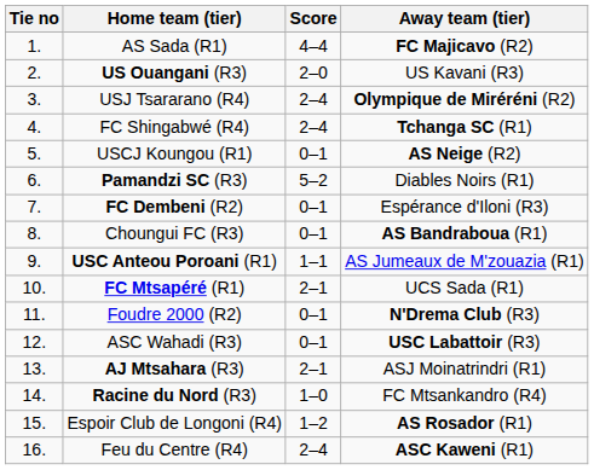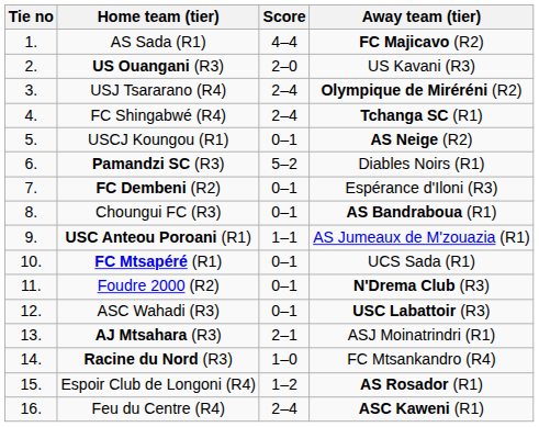 <table class="wikitable" style="text-align: center">
 <tr>
 <th>Tie no</th>
 <th>Home team (tier)</th>
 <th>Score</th>
 <th>Away team (tier)</th>
 </tr>
 <tr>
 <td>1.</td>
 <td> AS Sada (R1)</td>
 <td>4–4 </td>
 <td><strong>FC Majicavo</strong> (R2) </td>
 </tr>
 <tr>
 <td>2.</td>
 <td> <strong>US Ouangani</strong> (R3)</td>
 <td>2–0</td>
 <td>US Kavani (R3) </td>
 </tr>
 <tr>
 <td>3.</td>
 <td> USJ Tsararano (R4)</td>
 <td>2–4 </td>
 <td><strong>Olympique de Miréréni</strong> (R2) </td>
 </tr>
 <tr>
 <td>4.</td>
 <td> FC Shingabwé (R4)</td>
 <td>2–4</td>
 <td><strong>Tchanga SC</strong> (R1) </td>
 </tr>
 <tr>
 <td>5.</td>
 <td> USCJ Koungou (R1)</td>
 <td>0–1</td>
 <td><strong>AS Neige</strong> (R2) </td>
 </tr>
 <tr>
 <td>6.</td>
 <td> <strong>Pamandzi SC</strong> (R3)</td>
 <td>5–2 </td>
 <td>Diables Noirs (R1) </td>
 </tr>
 <tr>
 <td>7.</td>
 <td> <strong>FC Dembeni</strong> (R2)</td>
 <td>0–1</td>
 <td>Espérance d'Iloni (R3) </td>
 </tr>
 <tr>
 <td>8.</td>
 <td> Choungui FC (R3)</td>
 <td>0–1</td>
 <td><strong>AS Bandraboua</strong> (R1) </td>
 </tr>
 <tr>
 <td>9.</td>
 <td> <strong>USC Anteou Poroani</strong> (R1)</td>
 <td>1–1 </td>
 <td><a href='#'>AS Jumeaux de M'zouazia</a> (R1) </td>
 </tr>
 <tr>
 <td>10.</td>
 <td> <strong><a href='#'>FC Mtsapéré</a></strong> (R1)</td>
-<td>2–1 </td>
+<td>0–1</td>
 <td>UCS Sada (R1) </td>
 </tr>
 <tr>
 <td>11.</td>
 <td> <a href='#'>Foudre 2000</a> (R2)</td>
 <td>0–1</td>
 <td><strong>N'Drema Club</strong> (R3) </td>
 </tr>
 <tr>
 <td>12.</td>
 <td> ASC Wahadi (R3)</td>
 <td>0–1</td>
 <td><strong>USC Labattoir</strong> (R3) </td>
 </tr>
 <tr>
 <td>13.</td>
 <td> <strong>AJ Mtsahara</strong> (R3)</td>
 <td>2–1</td>
 <td>ASJ Moinatrindri (R1) </td>
 </tr>
 <tr>
 <td>14.</td>
 <td> <strong>Racine du Nord</strong> (R3)</td>
 <td>1–0</td>
 <td>FC Mtsankandro (R4) </td>
 </tr>
 <tr>
 <td>15.</td>
 <td> Espoir Club de Longoni (R4)</td>
 <td>1–2</td>
 <td><strong>AS Rosador</strong> (R1) </td>
 </tr>
 <tr>
 <td>16.</td>
 <td> Feu du Centre (R4)</td>
 <td>2–4</td>
 <td><strong>ASC Kaweni</strong> (R1) </td>
 </tr>
 </table>
